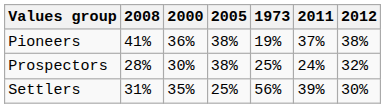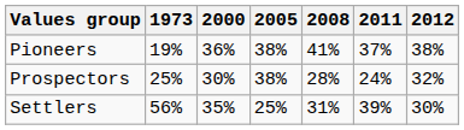 <table class="wikitable">
 <tr>
 <th>Values group</th>
-<th>2008</th>
+<th>1973</th>
 <th>2000</th>
 <th>2005</th>
-<th>1973</th>
+<th>2008</th>
 <th>2011</th>
 <th>2012</th>
 </tr>
 <tr>
 <td>Pioneers</td>
-<td>41%</td>
+<td>19%</td>
 <td>36%</td>
 <td>38%</td>
-<td>19%</td>
+<td>41%</td>
 <td>37%</td>
 <td>38%</td>
 </tr>
 <tr>
 <td>Prospectors</td>
-<td>28%</td>
+<td>25%</td>
 <td>30%</td>
 <td>38%</td>
-<td>25%</td>
+<td>28%</td>
 <td>24%</td>
 <td>32%</td>
 </tr>
 <tr>
 <td>Settlers</td>
-<td>31%</td>
+<td>56%</td>
 <td>35%</td>
 <td>25%</td>
-<td>56%</td>
+<td>31%</td>
 <td>39%</td>
 <td>30%</td>
 </tr>
 </table>
